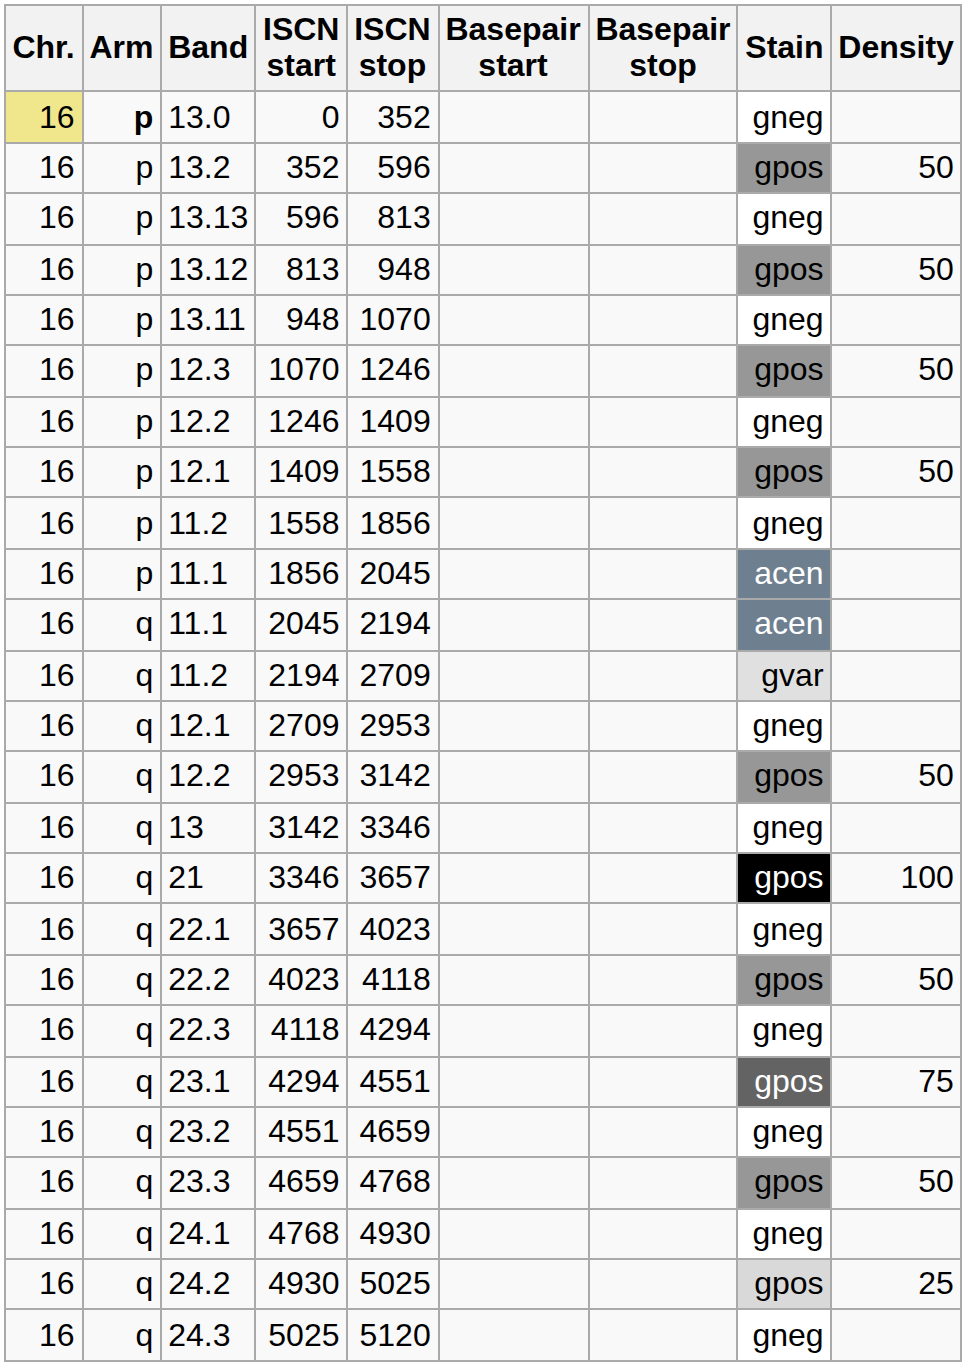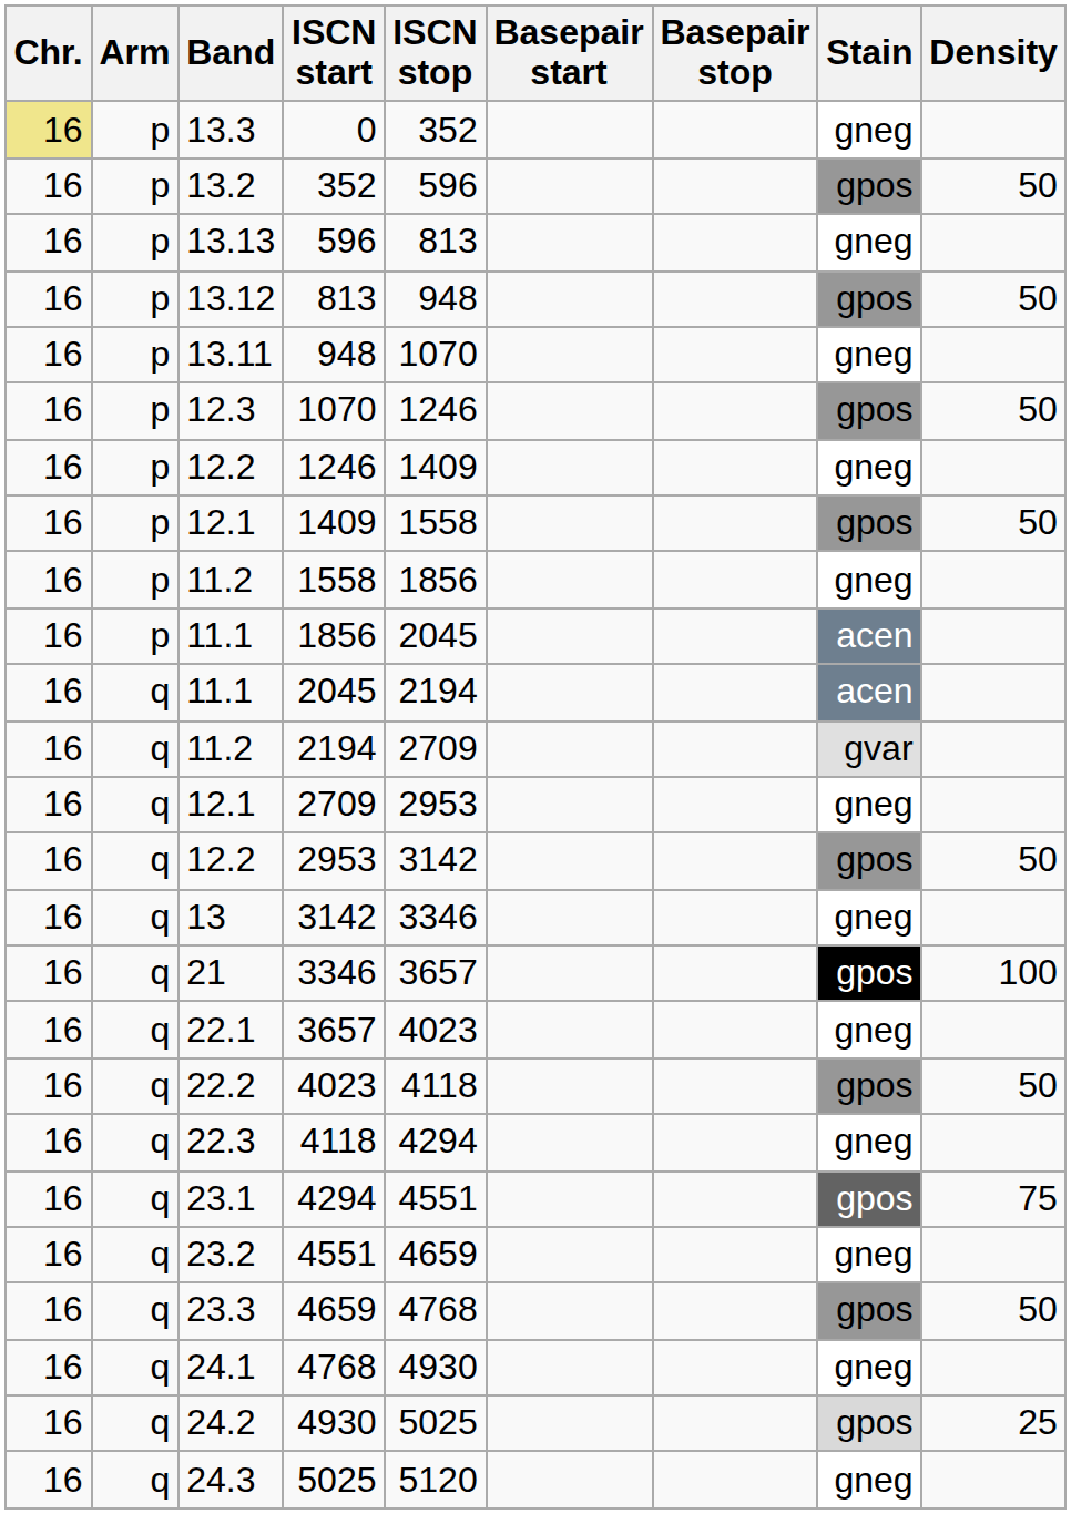 <table class="wikitable" style="text-align:right">
 <tr>
 <th>Chr.</th>
 <th>Arm</th>
 <th>Band</th>
 <th>ISCN<br>start</th>
 <th>ISCN<br>stop</th>
 <th>Basepair<br>start</th>
 <th>Basepair<br>stop</th>
 <th>Stain</th>
 <th>Density</th>
 </tr>
 <tr>
 <td style="background: khaki;">16</td>
-<td><strong>p</strong></td>
-<td style="text-align:left">13.0</td>
+<td>p</td>
+<td style="text-align:left">13.3</td>
 <td>0</td>
 <td>352</td>
 <td></td>
 <td></td>
 <td style="background:white">gneg</td>
 <td></td>
 </tr>
 <tr>
 <td>16</td>
 <td>p</td>
 <td style="text-align:left">13.2</td>
 <td>352</td>
 <td>596</td>
 <td></td>
 <td></td>
 <td style="background:#979797">gpos</td>
 <td>50</td>
 </tr>
 <tr>
 <td>16</td>
 <td>p</td>
 <td style="text-align:left">13.13</td>
 <td>596</td>
 <td>813</td>
 <td></td>
 <td></td>
 <td style="background:white">gneg</td>
 <td></td>
 </tr>
 <tr>
 <td>16</td>
 <td>p</td>
 <td style="text-align:left">13.12</td>
 <td>813</td>
 <td>948</td>
 <td></td>
 <td></td>
 <td style="background:#979797">gpos</td>
 <td>50</td>
 </tr>
 <tr>
 <td>16</td>
 <td>p</td>
 <td style="text-align:left">13.11</td>
 <td>948</td>
 <td>1070</td>
 <td></td>
 <td></td>
 <td style="background:white">gneg</td>
 <td></td>
 </tr>
 <tr>
 <td>16</td>
 <td>p</td>
 <td style="text-align:left">12.3</td>
 <td>1070</td>
 <td>1246</td>
 <td></td>
 <td></td>
 <td style="background:#979797">gpos</td>
 <td>50</td>
 </tr>
 <tr>
 <td>16</td>
 <td>p</td>
 <td style="text-align:left">12.2</td>
 <td>1246</td>
 <td>1409</td>
 <td></td>
 <td></td>
 <td style="background:white">gneg</td>
 <td></td>
 </tr>
 <tr>
 <td>16</td>
 <td>p</td>
 <td style="text-align:left">12.1</td>
 <td>1409</td>
 <td>1558</td>
 <td></td>
 <td></td>
 <td style="background:#979797">gpos</td>
 <td>50</td>
 </tr>
 <tr>
 <td>16</td>
 <td>p</td>
 <td style="text-align:left">11.2</td>
 <td>1558</td>
 <td>1856</td>
 <td></td>
 <td></td>
 <td style="background:white">gneg</td>
 <td></td>
 </tr>
 <tr>
 <td>16</td>
 <td>p</td>
 <td style="text-align:left">11.1</td>
 <td>1856</td>
 <td>2045</td>
 <td></td>
 <td></td>
 <td style="background:#6e7f8f; color:white;">acen</td>
 <td></td>
 </tr>
 <tr>
 <td>16</td>
 <td>q</td>
 <td style="text-align:left">11.1</td>
 <td>2045</td>
 <td>2194</td>
 <td></td>
 <td></td>
 <td style="background:#6e7f8f; color:white;">acen</td>
 <td></td>
 </tr>
 <tr>
 <td>16</td>
 <td>q</td>
 <td style="text-align:left">11.2</td>
 <td>2194</td>
 <td>2709</td>
 <td></td>
 <td></td>
 <td style="background:#e0e0e0">gvar</td>
 <td></td>
 </tr>
 <tr>
 <td>16</td>
 <td>q</td>
 <td style="text-align:left">12.1</td>
 <td>2709</td>
 <td>2953</td>
 <td></td>
 <td></td>
 <td style="background:white">gneg</td>
 <td></td>
 </tr>
 <tr>
 <td>16</td>
 <td>q</td>
 <td style="text-align:left">12.2</td>
 <td>2953</td>
 <td>3142</td>
 <td></td>
 <td></td>
 <td style="background:#979797">gpos</td>
 <td>50</td>
 </tr>
 <tr>
 <td>16</td>
 <td>q</td>
 <td style="text-align:left">13</td>
 <td>3142</td>
 <td>3346</td>
 <td></td>
 <td></td>
 <td style="background:white">gneg</td>
 <td></td>
 </tr>
 <tr>
 <td>16</td>
 <td>q</td>
 <td style="text-align:left">21</td>
 <td>3346</td>
 <td>3657</td>
 <td></td>
 <td></td>
 <td style="background:black; color:white;">gpos</td>
 <td>100</td>
 </tr>
 <tr>
 <td>16</td>
 <td>q</td>
 <td style="text-align:left">22.1</td>
 <td>3657</td>
 <td>4023</td>
 <td></td>
 <td></td>
 <td style="background:white">gneg</td>
 <td></td>
 </tr>
 <tr>
 <td>16</td>
 <td>q</td>
 <td style="text-align:left">22.2</td>
 <td>4023</td>
 <td>4118</td>
 <td></td>
 <td></td>
 <td style="background:#979797">gpos</td>
 <td>50</td>
 </tr>
 <tr>
 <td>16</td>
 <td>q</td>
 <td style="text-align:left">22.3</td>
 <td>4118</td>
 <td>4294</td>
 <td></td>
 <td></td>
 <td style="background:white">gneg</td>
 <td></td>
 </tr>
 <tr>
 <td>16</td>
 <td>q</td>
 <td style="text-align:left">23.1</td>
 <td>4294</td>
 <td>4551</td>
 <td></td>
 <td></td>
 <td style="background:#636363; color:white;">gpos</td>
 <td>75</td>
 </tr>
 <tr>
 <td>16</td>
 <td>q</td>
 <td style="text-align:left">23.2</td>
 <td>4551</td>
 <td>4659</td>
 <td></td>
 <td></td>
 <td style="background:white">gneg</td>
 <td></td>
 </tr>
 <tr>
 <td>16</td>
 <td>q</td>
 <td style="text-align:left">23.3</td>
 <td>4659</td>
 <td>4768</td>
 <td></td>
 <td></td>
 <td style="background:#979797">gpos</td>
 <td>50</td>
 </tr>
 <tr>
 <td>16</td>
 <td>q</td>
 <td style="text-align:left">24.1</td>
 <td>4768</td>
 <td>4930</td>
 <td></td>
 <td></td>
 <td style="background:white">gneg</td>
 <td></td>
 </tr>
 <tr>
 <td>16</td>
 <td>q</td>
 <td style="text-align:left">24.2</td>
 <td>4930</td>
 <td>5025</td>
 <td></td>
 <td></td>
 <td style="background:#d9d9d9">gpos</td>
 <td>25</td>
 </tr>
 <tr>
 <td>16</td>
 <td>q</td>
 <td style="text-align:left">24.3</td>
 <td>5025</td>
 <td>5120</td>
 <td></td>
 <td></td>
 <td style="background:white">gneg</td>
 <td></td>
 </tr>
 </table>
